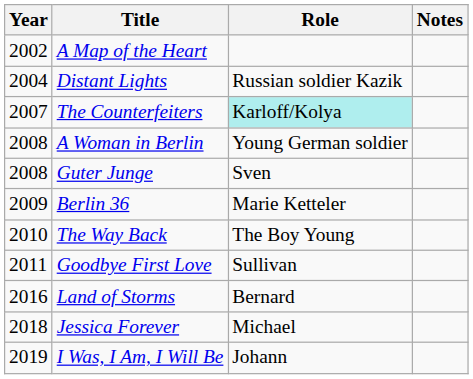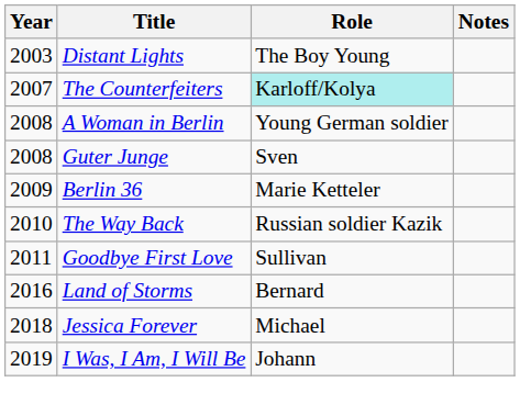 <table class="wikitable sortable">
 <tr>
 <th>Year</th>
 <th>Title</th>
 <th>Role</th>
 <th class="unsortable">Notes</th>
 </tr>
 <tr>
-<td>2002</td>
-<td><em><a href='#'>A Map of the Heart</a></em></td>
-<td></td>
-<td></td>
-</tr>
-<tr>
-<td>2004</td>
+<td>2003</td>
 <td><em><a href='#'>Distant Lights</a></em></td>
-<td>Russian soldier Kazik</td>
+<td>The Boy Young</td>
 <td></td>
 </tr>
 <tr>
 <td>2007</td>
 <td><em><a href='#'>The Counterfeiters</a></em></td>
 <td style="background: paleturquoise;">Karloff/Kolya</td>
 <td></td>
 </tr>
 <tr>
 <td>2008</td>
 <td><em><a href='#'>A Woman in Berlin</a></em></td>
 <td>Young German soldier</td>
 <td></td>
 </tr>
 <tr>
 <td>2008</td>
 <td><em><a href='#'>Guter Junge</a></em></td>
 <td>Sven</td>
 <td></td>
 </tr>
 <tr>
 <td>2009</td>
 <td><em><a href='#'>Berlin 36</a></em></td>
 <td>Marie Ketteler</td>
 <td></td>
 </tr>
 <tr>
 <td>2010</td>
 <td><em><a href='#'>The Way Back</a></em></td>
-<td>The Boy Young</td>
+<td>Russian soldier Kazik</td>
 <td></td>
 </tr>
 <tr>
 <td>2011</td>
 <td><em><a href='#'>Goodbye First Love</a></em></td>
 <td>Sullivan</td>
 <td></td>
 </tr>
 <tr>
 <td>2016</td>
 <td><em><a href='#'>Land of Storms</a></em></td>
 <td>Bernard</td>
 <td></td>
 </tr>
 <tr>
 <td>2018</td>
 <td><em><a href='#'>Jessica Forever</a></em></td>
 <td>Michael</td>
 <td></td>
 </tr>
 <tr>
 <td>2019</td>
 <td><em><a href='#'>I Was, I Am, I Will Be</a></em></td>
 <td>Johann</td>
 <td></td>
 </tr>
 </table>
